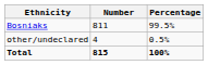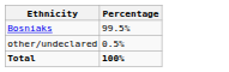 <table class="wikitable">
 <tr>
 <th width="100px">Ethnicity</th>
-<th width="80px">Number</th>
 <th width="80px">Percentage</th>
 </tr>
 <tr>
 <td><a href='#'>Bosniaks</a></td>
-<td>811</td>
 <td>99.5%</td>
 </tr>
 <tr>
 <td>other/undeclared</td>
-<td>4</td>
 <td>0.5%</td>
 </tr>
 <tr>
 <td><strong>Total</strong></td>
-<td><strong>815</strong></td>
 <td><strong>100%</strong></td>
 </tr>
 </table>
